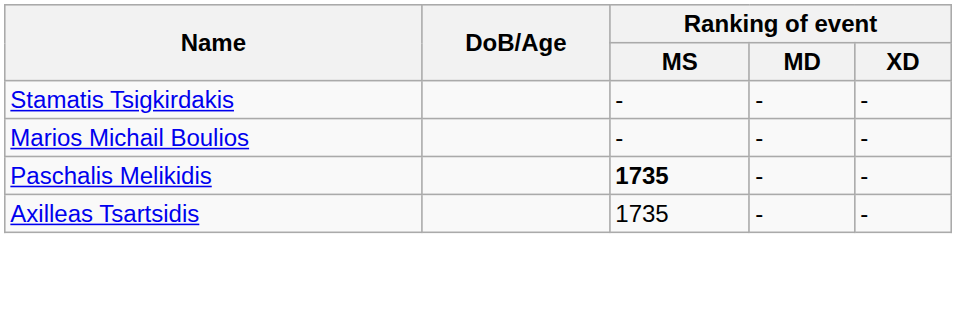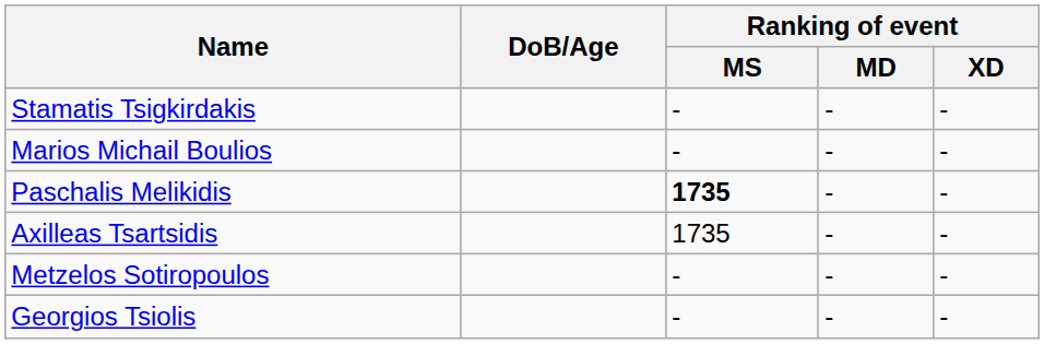 <table class="wikitable" style="width:600px; font-size:95%;">
 <tr>
 <th rowspan="2" align="left">Name</th>
 <th rowspan="2" align="left">DoB/Age</th>
 <th colspan="3" align="center">Ranking of event</th>
 </tr>
 <tr>
 <th align="center">MS</th>
 <th>MD</th>
 <th align="center">XD</th>
 </tr>
 <tr>
 <td><a href='#'>Stamatis Tsigkirdakis</a></td>
 <td></td>
 <td>-</td>
 <td>-</td>
 <td>-</td>
 </tr>
 <tr>
 <td><a href='#'>Marios Michail Boulios</a></td>
 <td></td>
 <td>-</td>
 <td>-</td>
 <td>-</td>
 </tr>
 <tr>
 <td><a href='#'>Paschalis Melikidis</a></td>
 <td></td>
 <td><strong>1735</strong></td>
 <td>-</td>
 <td>-</td>
 </tr>
 <tr>
 <td><a href='#'>Axilleas Tsartsidis</a></td>
 <td></td>
 <td>1735</td>
 <td>-</td>
 <td>-</td>
 </tr>
+<tr>
+<td><a href='#'>Metzelos Sotiropoulos</a></td>
+<td></td>
+<td>-</td>
+<td>-</td>
+<td>-</td>
+</tr>
+<tr>
+<td><a href='#'>Georgios Tsiolis</a></td>
+<td></td>
+<td>-</td>
+<td>-</td>
+<td>-</td>
+</tr>
 </table>
